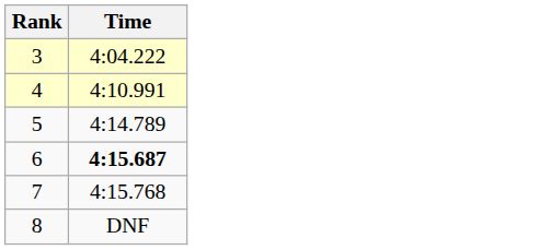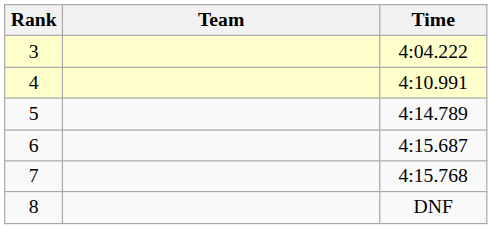 <table class=wikitable style="text-align:center">
 <tr>
 <th width=40>Rank</th>
+<th width=250>Team</th>
 <th width=80>Time</th>
 </tr>
 <tr bgcolor="ffffcc">
 <td>3</td>
+<td align=left></td>
 <td>4:04.222</td>
 </tr>
 <tr bgcolor="ffffcc">
 <td>4</td>
+<td align=left></td>
 <td>4:10.991</td>
 </tr>
 <tr>
 <td>5</td>
+<td align=left></td>
 <td>4:14.789</td>
 </tr>
 <tr>
 <td>6</td>
-<td><strong>4:15.687</strong></td>
+<td align=left></td>
+<td>4:15.687</td>
 </tr>
 <tr>
 <td>7</td>
+<td align=left></td>
 <td>4:15.768</td>
 </tr>
 <tr>
 <td>8</td>
+<td align=left></td>
 <td>DNF</td>
 </tr>
 </table>
